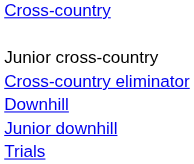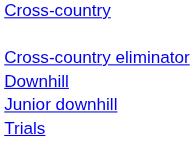 <table>
 <tr>
 <td><a href='#'>Cross-country</a><br></td>
 <td></td>
 <td></td>
 <td></td>
 </tr>
 <tr>
 <td><br></td>
-<td></td>
-<td></td>
-<td></td>
-</tr>
-<tr>
-<td>Junior cross-country<br></td>
 <td></td>
 <td></td>
 <td></td>
 </tr>
 <tr>
 <td><a href='#'>Cross-country eliminator</a><br></td>
 <td></td>
 <td></td>
 <td></td>
 </tr>
 <tr>
 <td><a href='#'>Downhill</a><br></td>
 <td></td>
 <td></td>
 <td></td>
 </tr>
 <tr>
 <td><a href='#'>Junior downhill</a></td>
 <td></td>
 <td></td>
 <td></td>
 </tr>
 <tr>
 <td><a href='#'>Trials</a><br></td>
 <td></td>
 <td></td>
 <td></td>
 </tr>
 </table>
